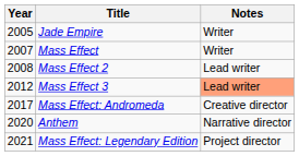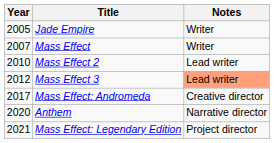 <table class="wikitable">
 <tr>
 <th>Year</th>
 <th>Title</th>
 <th>Notes</th>
 </tr>
 <tr>
 <td>2005</td>
 <td><em><a href='#'>Jade Empire</a></em></td>
 <td>Writer</td>
 </tr>
 <tr>
 <td>2007</td>
 <td><a href='#'><em>Mass Effect</em></a></td>
 <td>Writer</td>
 </tr>
 <tr>
-<td>2008</td>
+<td>2010</td>
 <td><em><a href='#'>Mass Effect 2</a></em></td>
 <td>Lead writer</td>
 </tr>
 <tr>
 <td>2012</td>
 <td><em><a href='#'>Mass Effect 3</a></em></td>
 <td style="background: lightsalmon;">Lead writer</td>
 </tr>
 <tr>
 <td>2017</td>
 <td><em><a href='#'>Mass Effect: Andromeda</a></em></td>
 <td>Creative director</td>
 </tr>
 <tr>
 <td>2020</td>
 <td><a href='#'><em>Anthem</em></a></td>
 <td>Narrative director</td>
 </tr>
 <tr>
 <td>2021</td>
 <td><a href='#'><em>Mass Effect: Legendary Edition</em></a></td>
 <td>Project director</td>
 </tr>
 </table>
